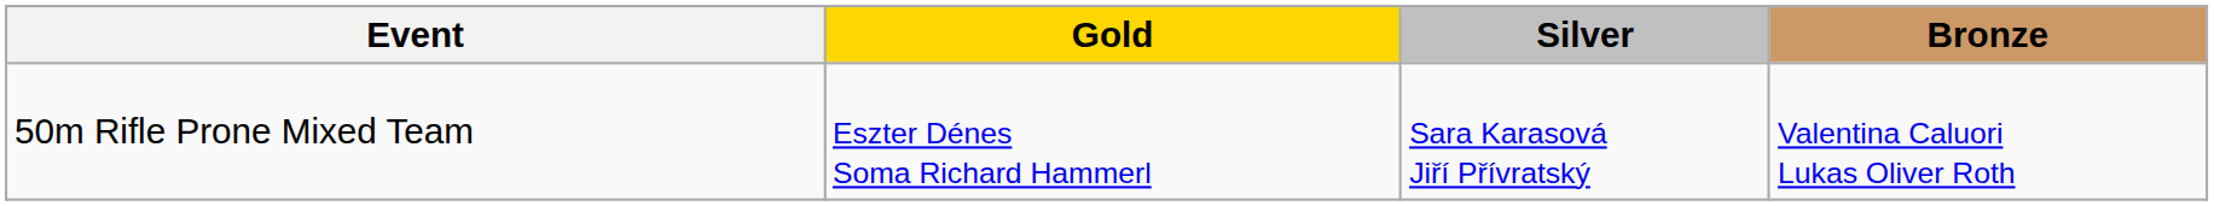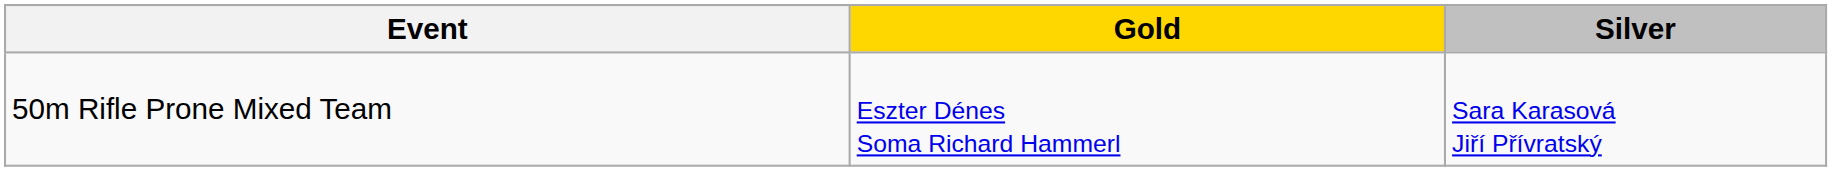 <table class="wikitable" width=70% style="font-size:90%; text-align:left;">
 <tr align=center>
 <th>Event</th>
 <td bgcolor=gold><strong>Gold</strong></td>
 <td bgcolor=silver><strong>Silver</strong></td>
-<td bgcolor=cc9966><strong>Bronze</strong></td>
 </tr>
 <tr>
 <td>50m Rifle Prone Mixed Team</td>
 <td><br><small><a href='#'>Eszter Dénes</a><br><a href='#'>Soma Richard Hammerl</a></small></td>
 <td><br><small><a href='#'>Sara Karasová</a><br><a href='#'>Jiří Přívratský</a></small></td>
-<td><br><small><a href='#'>Valentina Caluori</a><br><a href='#'>Lukas Oliver Roth</a></small></td>
 </tr>
 </table>
